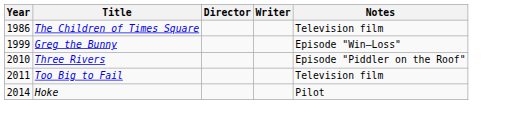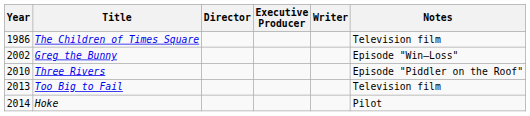 <table class="wikitable">
 <tr>
 <th>Year</th>
 <th>Title</th>
 <th>Director</th>
+<th>Executive<br>Producer</th>
 <th>Writer</th>
 <th>Notes</th>
 </tr>
 <tr>
 <td>1986</td>
 <td><em><a href='#'>The Children of Times Square</a></em></td>
 <td></td>
 <td></td>
+<td></td>
 <td>Television film</td>
 </tr>
 <tr>
-<td>1999</td>
+<td>2002</td>
 <td><em><a href='#'>Greg the Bunny</a></em></td>
+<td></td>
 <td></td>
 <td></td>
 <td>Episode "Win–Loss"</td>
 </tr>
 <tr>
 <td>2010</td>
 <td><em><a href='#'>Three Rivers</a></em></td>
 <td></td>
 <td></td>
+<td></td>
 <td>Episode "Piddler on the Roof"</td>
 </tr>
 <tr>
-<td>2011</td>
+<td>2013</td>
 <td><em><a href='#'>Too Big to Fail</a></em></td>
+<td></td>
 <td></td>
 <td></td>
 <td>Television film</td>
 </tr>
 <tr>
 <td>2014</td>
 <td><em>Hoke</em></td>
 <td></td>
 <td></td>
+<td></td>
 <td>Pilot</td>
 </tr>
 </table>
